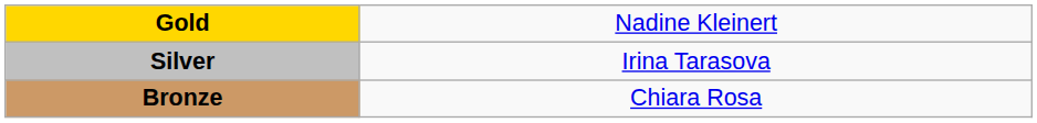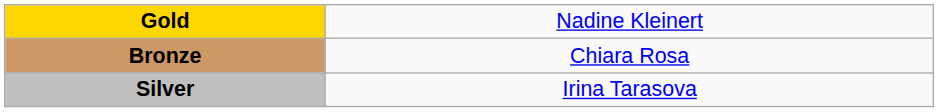 <table class="wikitable" style=" text-align:center; " width="35%">
 <tr>
 <td bgcolor="gold"><strong>Gold</strong></td>
 <td><a href='#'>Nadine Kleinert</a><br>  <small><em></em></small></td>
 </tr>
 <tr>
+<td bgcolor="CC9966"><strong>Bronze</strong></td>
+<td><a href='#'>Chiara Rosa</a><br>  <small><em></em></small></td>
+</tr>
+<tr>
 <td bgcolor="silver"><strong>Silver</strong></td>
 <td><a href='#'>Irina Tarasova</a><br>  <small><em></em></small></td>
 </tr>
-<tr>
-<td bgcolor="CC9966"><strong>Bronze</strong></td>
-<td><a href='#'>Chiara Rosa</a><br>  <small><em></em></small></td>
-</tr>
 </table>
